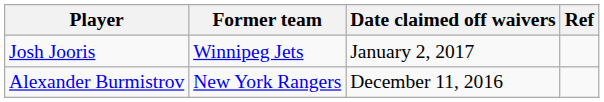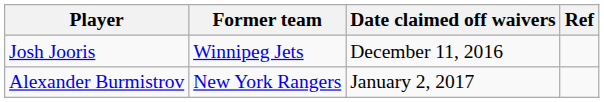 <table class="wikitable">
 <tr>
 <th>Player</th>
 <th>Former team</th>
 <th>Date claimed off waivers</th>
 <th>Ref</th>
 </tr>
 <tr>
 <td><a href='#'>Josh Jooris</a></td>
 <td><a href='#'>Winnipeg Jets</a></td>
-<td>January 2, 2017</td>
+<td>December 11, 2016</td>
 <td></td>
 </tr>
 <tr>
 <td><a href='#'>Alexander Burmistrov</a></td>
 <td><a href='#'>New York Rangers</a></td>
-<td>December 11, 2016</td>
+<td>January 2, 2017</td>
 <td></td>
 </tr>
 </table>
